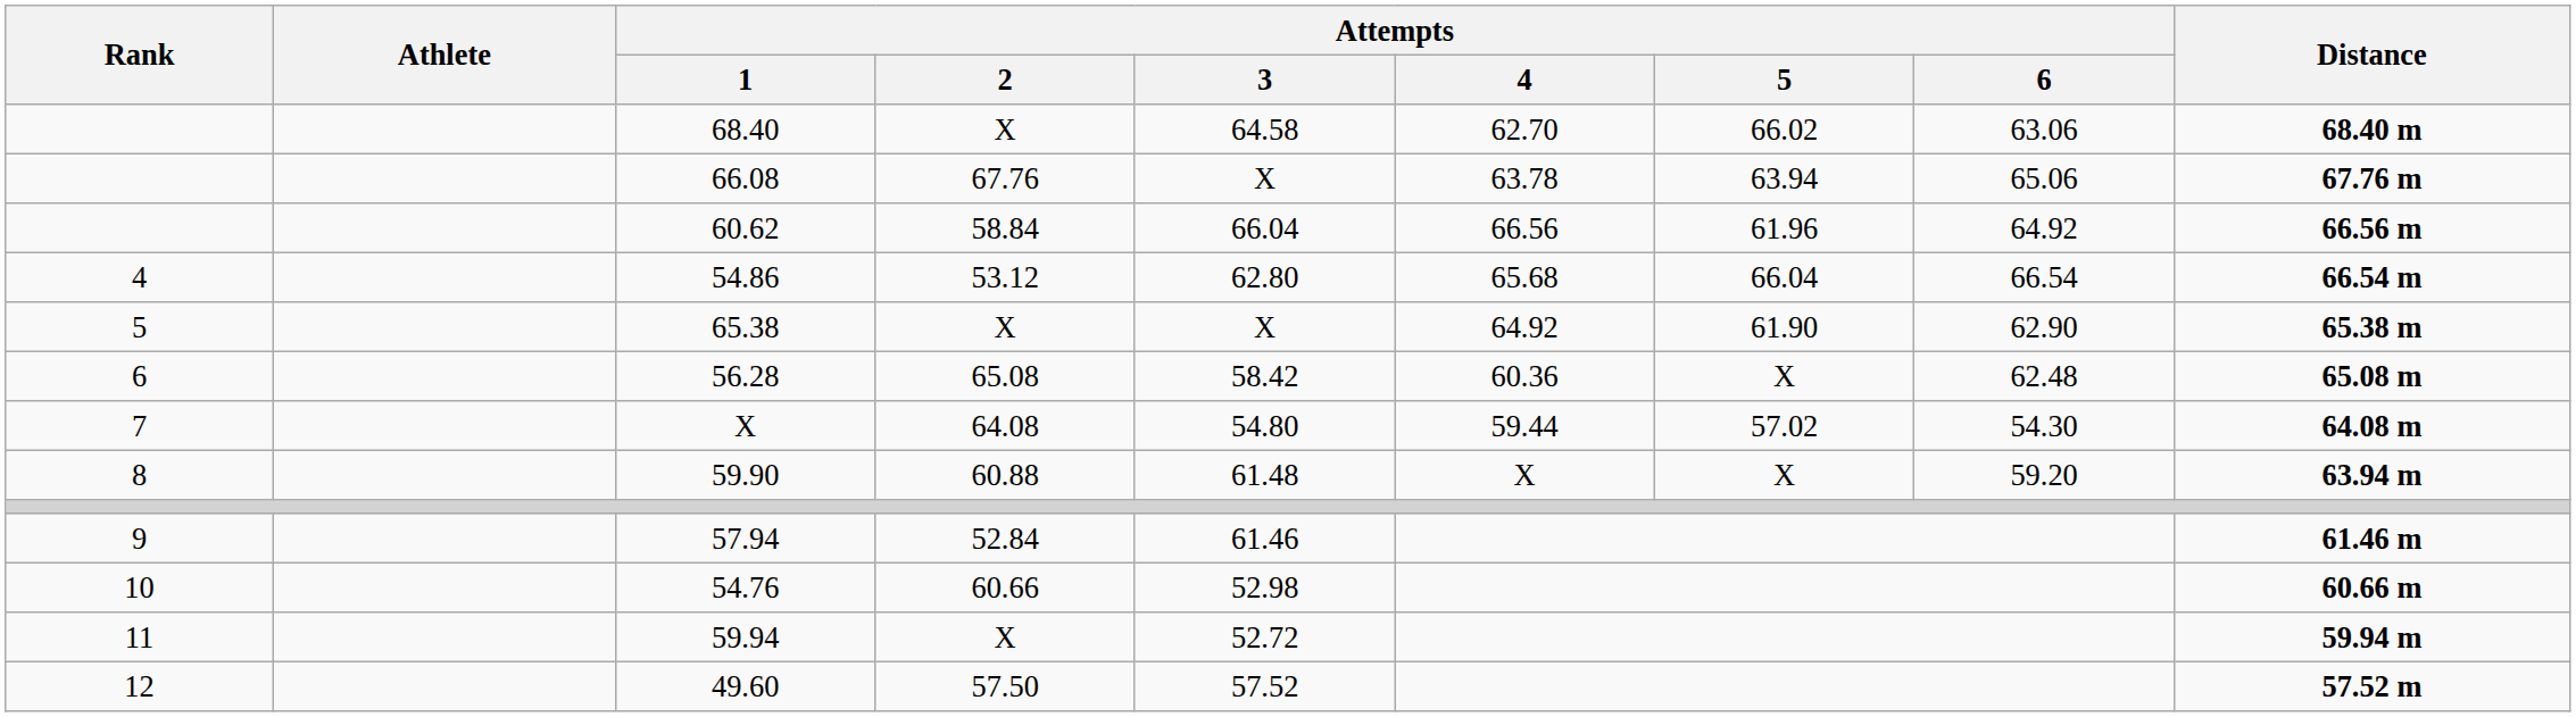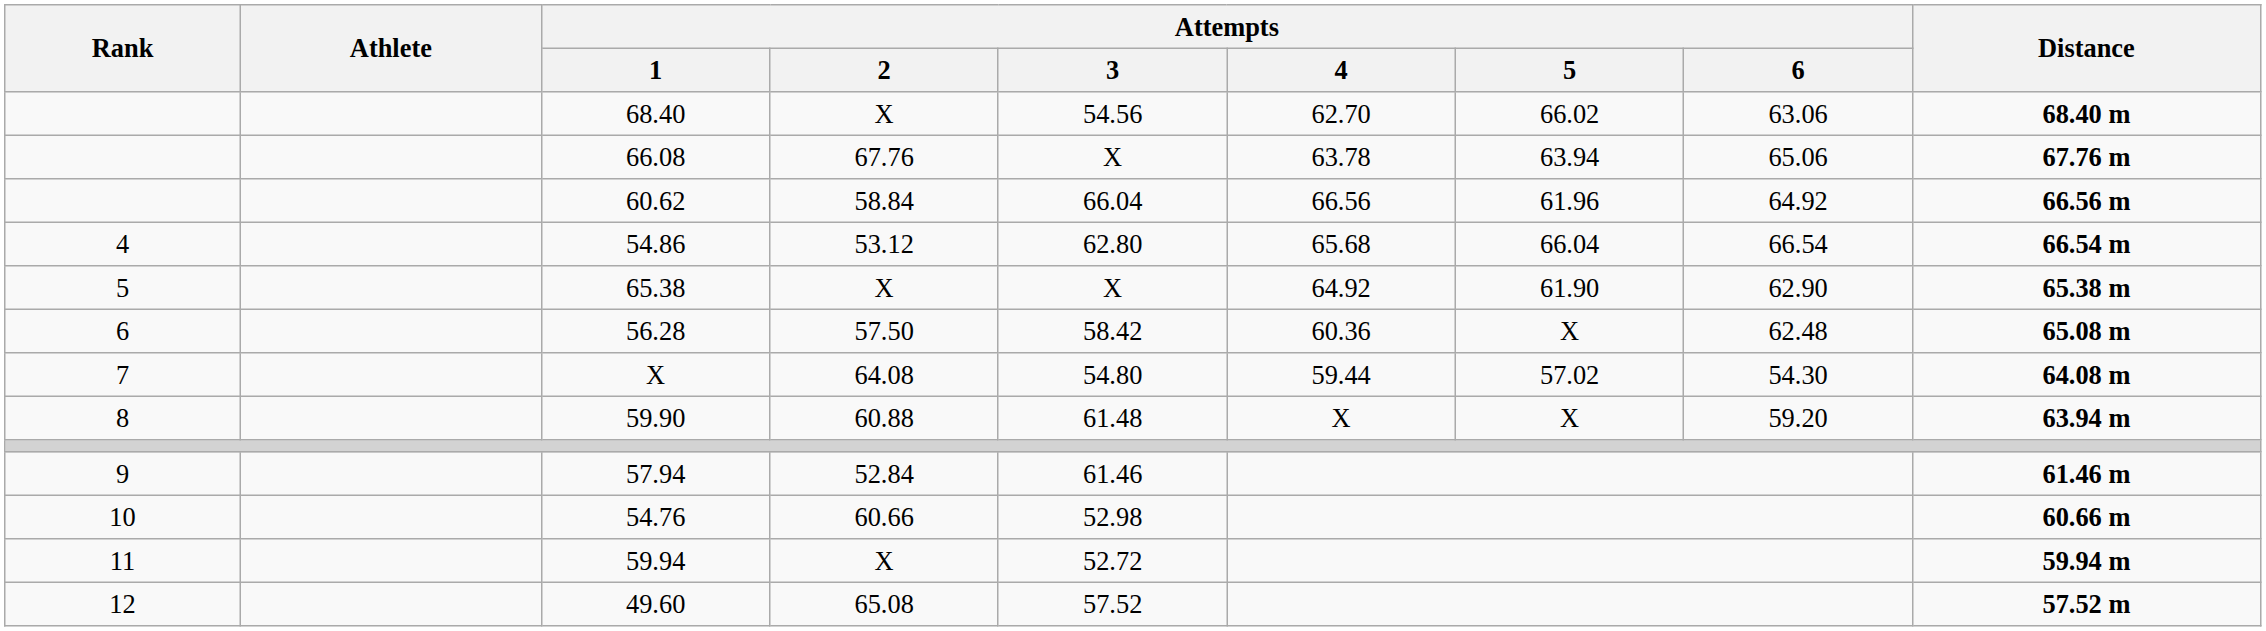 <table class="wikitable" style=" text-align:center; font-size:110%;" width="95%">
 <tr>
 <th rowspan="2">Rank</th>
 <th rowspan="2">Athlete</th>
 <th colspan="6">Attempts</th>
 <th rowspan="2">Distance</th>
 </tr>
 <tr>
 <th>1</th>
 <th>2</th>
 <th>3</th>
 <th>4</th>
 <th>5</th>
 <th>6</th>
 </tr>
 <tr>
 <td></td>
 <td align=left></td>
 <td>68.40</td>
 <td>X</td>
-<td>64.58</td>
+<td>54.56</td>
 <td>62.70</td>
 <td>66.02</td>
 <td>63.06</td>
 <td><strong>68.40 m</strong></td>
 </tr>
 <tr>
 <td></td>
 <td align=left></td>
 <td>66.08</td>
 <td>67.76</td>
 <td>X</td>
 <td>63.78</td>
 <td>63.94</td>
 <td>65.06</td>
 <td><strong>67.76 m</strong></td>
 </tr>
 <tr>
 <td></td>
 <td align=left></td>
 <td>60.62</td>
 <td>58.84</td>
 <td>66.04</td>
 <td>66.56</td>
 <td>61.96</td>
 <td>64.92</td>
 <td><strong>66.56 m</strong></td>
 </tr>
 <tr>
 <td>4</td>
 <td align=left></td>
 <td>54.86</td>
 <td>53.12</td>
 <td>62.80</td>
 <td>65.68</td>
 <td>66.04</td>
 <td>66.54</td>
 <td><strong>66.54 m</strong></td>
 </tr>
 <tr>
 <td>5</td>
 <td align=left></td>
 <td>65.38</td>
 <td>X</td>
 <td>X</td>
 <td>64.92</td>
 <td>61.90</td>
 <td>62.90</td>
 <td><strong>65.38 m</strong></td>
 </tr>
 <tr>
 <td>6</td>
 <td align=left></td>
 <td>56.28</td>
-<td>65.08</td>
+<td>57.50</td>
 <td>58.42</td>
 <td>60.36</td>
 <td>X</td>
 <td>62.48</td>
 <td><strong>65.08 m</strong></td>
 </tr>
 <tr>
 <td>7</td>
 <td align=left></td>
 <td>X</td>
 <td>64.08</td>
 <td>54.80</td>
 <td>59.44</td>
 <td>57.02</td>
 <td>54.30</td>
 <td><strong>64.08 m</strong></td>
 </tr>
 <tr>
 <td>8</td>
 <td align=left></td>
 <td>59.90</td>
 <td>60.88</td>
 <td>61.48</td>
 <td>X</td>
 <td>X</td>
 <td>59.20</td>
 <td><strong>63.94 m</strong></td>
 </tr>
 <tr>
 <td colspan=9 bgcolor=lightgray></td>
 </tr>
 <tr>
 <td>9</td>
 <td align=left></td>
 <td>57.94</td>
 <td>52.84</td>
 <td>61.46</td>
 <td colspan=3></td>
 <td><strong>61.46 m</strong></td>
 </tr>
 <tr>
 <td>10</td>
 <td align=left></td>
 <td>54.76</td>
 <td>60.66</td>
 <td>52.98</td>
 <td colspan=3></td>
 <td><strong>60.66 m</strong></td>
 </tr>
 <tr>
 <td>11</td>
 <td align=left></td>
 <td>59.94</td>
 <td>X</td>
 <td>52.72</td>
 <td colspan=3></td>
 <td><strong>59.94 m</strong></td>
 </tr>
 <tr>
 <td>12</td>
 <td align=left></td>
 <td>49.60</td>
-<td>57.50</td>
+<td>65.08</td>
 <td>57.52</td>
 <td colspan=3></td>
 <td><strong>57.52 m</strong></td>
 </tr>
 </table>
